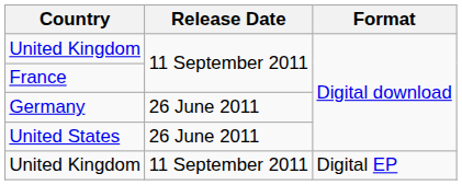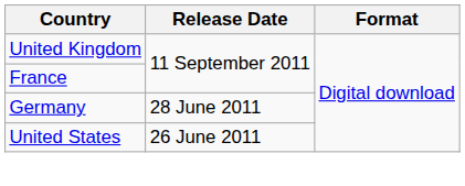 <table class="wikitable">
 <tr>
 <th>Country</th>
 <th>Release Date</th>
 <th>Format</th>
 </tr>
 <tr>
 <td><a href='#'>United Kingdom</a></td>
 <td rowspan="2">11 September 2011</td>
 <td rowspan="4"><a href='#'>Digital download</a></td>
 </tr>
 <tr>
 <td><a href='#'>France</a></td>
 </tr>
 <tr>
 <td><a href='#'>Germany</a></td>
-<td>26 June 2011</td>
+<td>28 June 2011</td>
 </tr>
 <tr>
 <td><a href='#'>United States</a></td>
 <td>26 June 2011</td>
 </tr>
-<tr>
-<td>United Kingdom</td>
-<td>11 September 2011</td>
-<td>Digital <a href='#'>EP</a></td>
-</tr>
 </table>
